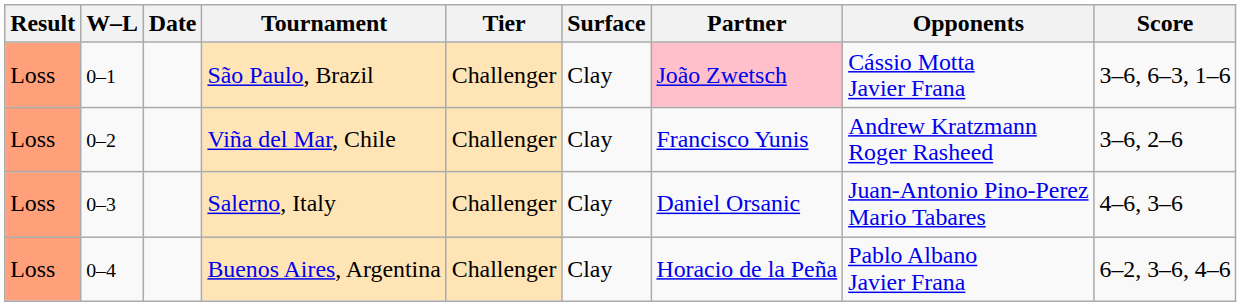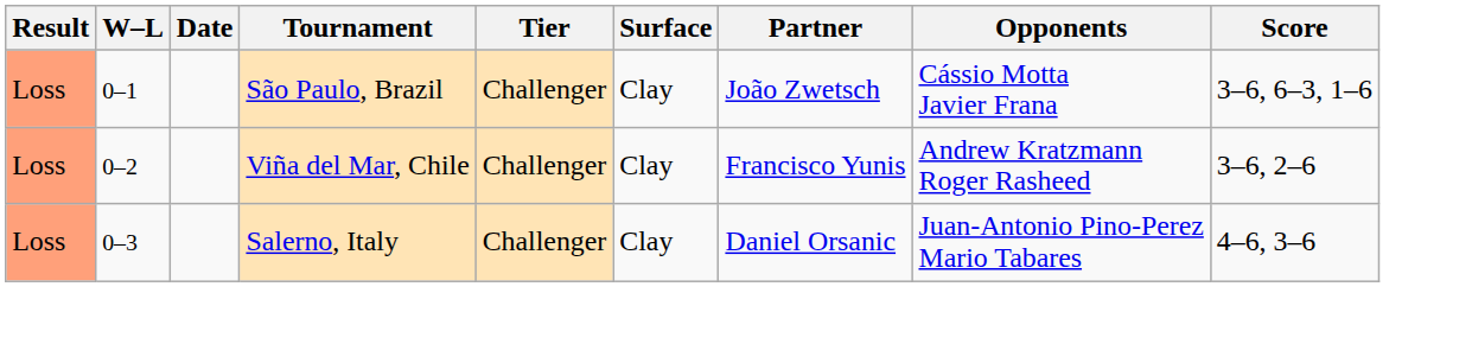 <table class="sortable wikitable">
 <tr>
 <th>Result</th>
 <th class="unsortable">W–L</th>
 <th>Date</th>
 <th>Tournament</th>
 <th>Tier</th>
 <th>Surface</th>
 <th>Partner</th>
 <th>Opponents</th>
 <th class="unsortable">Score</th>
 </tr>
 <tr>
 <td style="background:#ffa07a;">Loss</td>
 <td><small>0–1</small></td>
 <td></td>
 <td style="background:moccasin;"><a href='#'>São Paulo</a>, Brazil</td>
 <td style="background:moccasin;">Challenger</td>
 <td>Clay</td>
-<td style="background: pink;"> <a href='#'>João Zwetsch</a></td>
+<td> <a href='#'>João Zwetsch</a></td>
 <td> <a href='#'>Cássio Motta</a> <br>  <a href='#'>Javier Frana</a></td>
 <td>3–6, 6–3, 1–6</td>
 </tr>
 <tr>
 <td style="background:#ffa07a;">Loss</td>
 <td><small>0–2</small></td>
 <td></td>
 <td style="background:moccasin;"><a href='#'>Viña del Mar</a>, Chile</td>
 <td style="background:moccasin;">Challenger</td>
 <td>Clay</td>
 <td> <a href='#'>Francisco Yunis</a></td>
 <td> <a href='#'>Andrew Kratzmann</a> <br>  <a href='#'>Roger Rasheed</a></td>
 <td>3–6, 2–6</td>
 </tr>
 <tr>
 <td style="background:#ffa07a;">Loss</td>
 <td><small>0–3</small></td>
 <td></td>
 <td style="background:moccasin;"><a href='#'>Salerno</a>, Italy</td>
 <td style="background:moccasin;">Challenger</td>
 <td>Clay</td>
 <td> <a href='#'>Daniel Orsanic</a></td>
 <td> <a href='#'>Juan-Antonio Pino-Perez</a> <br>  <a href='#'>Mario Tabares</a></td>
 <td>4–6, 3–6</td>
 </tr>
-<tr>
-<td style="background:#ffa07a;">Loss</td>
-<td><small>0–4</small></td>
-<td></td>
-<td style="background:moccasin;"><a href='#'>Buenos Aires</a>, Argentina</td>
-<td style="background:moccasin;">Challenger</td>
-<td>Clay</td>
-<td> <a href='#'>Horacio de la Peña</a></td>
-<td> <a href='#'>Pablo Albano</a> <br>  <a href='#'>Javier Frana</a></td>
-<td>6–2, 3–6, 4–6</td>
-</tr>
 </table>
